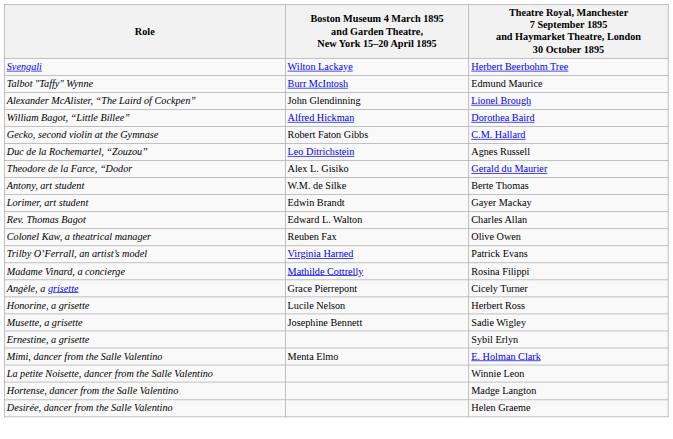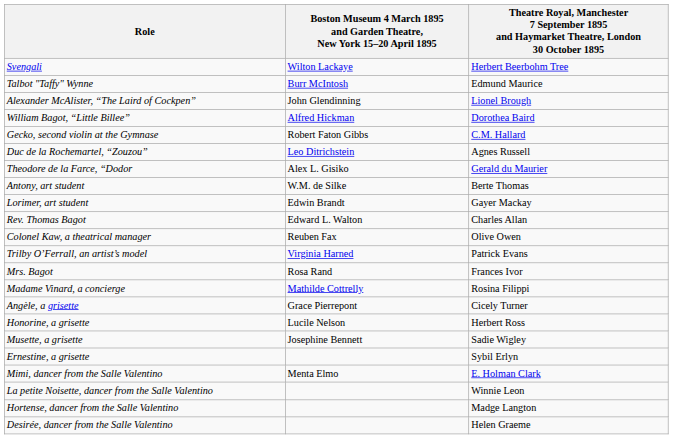 <table class="wikitable" style="width: 65em; font-size: 90%; line-height: 1.2">
 <tr>
 <th>Role</th>
 <th>Boston Museum 4 March 1895<br>and Garden Theatre,<br>New York 15–20 April 1895<br></th>
 <th>Theatre Royal, Manchester<br>7 September 1895 <br>and Haymarket Theatre, London<br>30 October 1895</th>
 </tr>
 <tr>
 <td><em><a href='#'>Svengali</a></em></td>
 <td><a href='#'>Wilton Lackaye</a></td>
 <td><a href='#'>Herbert Beerbohm Tree</a></td>
 </tr>
 <tr>
 <td><em>Talbot "Taffy" Wynne</em></td>
 <td><a href='#'>Burr McIntosh</a></td>
 <td>Edmund Maurice</td>
 </tr>
 <tr>
 <td><em>Alexander McAlister, “The Laird of Cockpen”</em></td>
 <td>John Glendinning</td>
 <td><a href='#'>Lionel Brough</a></td>
 </tr>
 <tr>
 <td><em>William Bagot, “Little Billee”</em></td>
 <td><a href='#'>Alfred Hickman</a></td>
 <td><a href='#'>Dorothea Baird</a></td>
 </tr>
 <tr>
 <td><em>Gecko, second violin at the Gymnase</em></td>
 <td>Robert Faton Gibbs</td>
 <td><a href='#'>C.M. Hallard</a></td>
 </tr>
 <tr>
 <td><em>Duc de la Rochemartel, “Zouzou”</em></td>
 <td><a href='#'>Leo Ditrichstein</a></td>
 <td>Agnes Russell</td>
 </tr>
 <tr>
 <td><em>Theodore de la Farce, “Dodor</em></td>
 <td>Alex L. Gisiko</td>
 <td><a href='#'>Gerald du Maurier</a></td>
 </tr>
 <tr>
 <td><em>Antony, art student</em></td>
 <td>W.M. de Silke</td>
 <td>Berte Thomas</td>
 </tr>
 <tr>
 <td><em>Lorimer, art student</em></td>
 <td>Edwin Brandt</td>
 <td>Gayer Mackay</td>
 </tr>
 <tr>
 <td><em>Rev. Thomas Bagot</em></td>
 <td>Edward L. Walton</td>
 <td>Charles Allan</td>
 </tr>
 <tr>
 <td><em>Colonel Kaw, a theatrical manager</em></td>
 <td>Reuben Fax</td>
 <td>Olive Owen</td>
 </tr>
 <tr>
 <td><em>Trilby O’Ferrall, an artist’s model</em></td>
 <td><a href='#'>Virginia Harned</a></td>
 <td>Patrick Evans</td>
 </tr>
 <tr>
+<td><em>Mrs. Bagot</em></td>
+<td>Rosa Rand</td>
+<td>Frances Ivor</td>
+</tr>
+<tr>
 <td><em>Madame Vinard, a concierge</em></td>
 <td><a href='#'>Mathilde Cottrelly</a></td>
 <td>Rosina Filippi</td>
 </tr>
 <tr>
 <td><em>Angèle, a <a href='#'>grisette</a></em></td>
 <td>Grace Pierrepont</td>
 <td>Cicely Turner</td>
 </tr>
 <tr>
 <td><em>Honorine, a grisette</em></td>
 <td>Lucile Nelson</td>
 <td>Herbert Ross</td>
 </tr>
 <tr>
 <td><em>Musette, a grisette</em></td>
 <td>Josephine Bennett</td>
 <td>Sadie Wigley</td>
 </tr>
 <tr>
 <td><em>Ernestine, a grisette</em></td>
 <td></td>
 <td>Sybil Erlyn</td>
 </tr>
 <tr>
 <td><em>Mimi, dancer from the Salle Valentino</em></td>
 <td>Menta Elmo</td>
 <td><a href='#'>E. Holman Clark</a></td>
 </tr>
 <tr>
 <td><em>La petite Noisette, dancer from the Salle Valentino</em></td>
 <td></td>
 <td>Winnie Leon</td>
 </tr>
 <tr>
 <td><em>Hortense, dancer from the Salle Valentino</em></td>
 <td></td>
 <td>Madge Langton</td>
 </tr>
 <tr>
 <td><em>Desirée, dancer from the Salle Valentino</em></td>
 <td></td>
 <td>Helen Graeme</td>
 </tr>
 </table>
